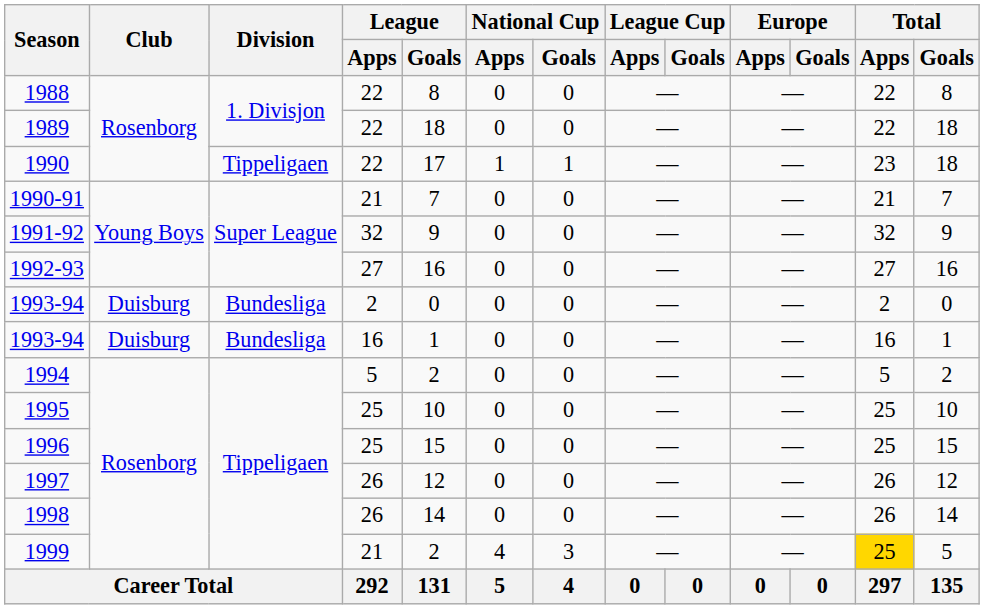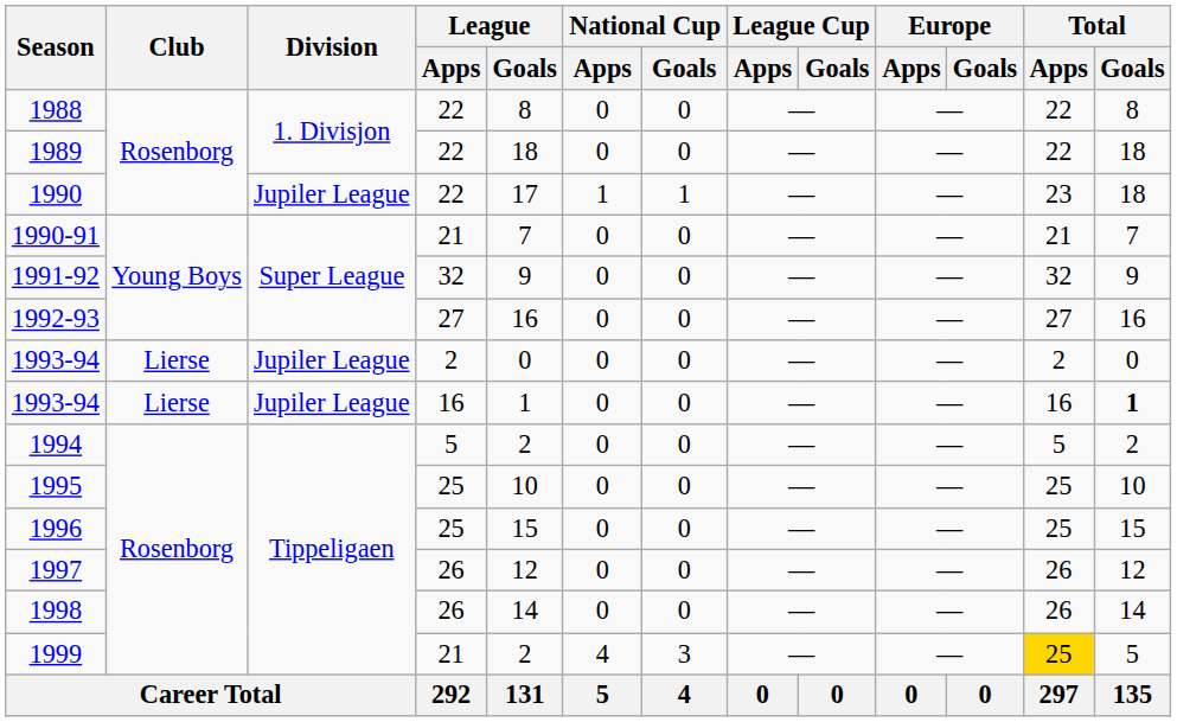 <table class="wikitable" style="text-align: center;">
 <tr>
 <th rowspan="2">Season</th>
 <th rowspan="2">Club</th>
 <th rowspan="2">Division</th>
 <th colspan="2">League</th>
 <th colspan="2">National Cup</th>
 <th colspan="2">League Cup</th>
 <th colspan="2">Europe</th>
 <th colspan="2">Total</th>
 </tr>
 <tr>
 <th>Apps</th>
 <th>Goals</th>
 <th>Apps</th>
 <th>Goals</th>
 <th>Apps</th>
 <th>Goals</th>
 <th>Apps</th>
 <th>Goals</th>
 <th>Apps</th>
 <th>Goals</th>
 </tr>
 <tr>
 <td><a href='#'>1988</a></td>
 <td rowspan="3" valign="center"><a href='#'>Rosenborg</a></td>
 <td rowspan="2" valign="center"><a href='#'>1. Divisjon</a></td>
 <td>22</td>
 <td>8</td>
 <td>0</td>
 <td>0</td>
 <td colspan="2">—</td>
 <td colspan="2">—</td>
 <td>22</td>
 <td>8</td>
 </tr>
 <tr>
 <td><a href='#'>1989</a></td>
 <td>22</td>
 <td>18</td>
 <td>0</td>
 <td>0</td>
 <td colspan="2">—</td>
 <td colspan="2">—</td>
 <td>22</td>
 <td>18</td>
 </tr>
 <tr>
 <td><a href='#'>1990</a></td>
-<td rowspan="1" valign="center"><a href='#'>Tippeligaen</a></td>
+<td rowspan="1" valign="center"><a href='#'>Jupiler League</a></td>
 <td>22</td>
 <td>17</td>
 <td>1</td>
 <td>1</td>
 <td colspan="2">—</td>
 <td colspan="2">—</td>
 <td>23</td>
 <td>18</td>
 </tr>
 <tr>
 <td><a href='#'>1990-91</a></td>
 <td rowspan="3" valign="center"><a href='#'>Young Boys</a></td>
 <td rowspan="3" valign="center"><a href='#'>Super League</a></td>
 <td>21</td>
 <td>7</td>
 <td>0</td>
 <td>0</td>
 <td colspan="2">—</td>
 <td colspan="2">—</td>
 <td>21</td>
 <td>7</td>
 </tr>
 <tr>
 <td><a href='#'>1991-92</a></td>
 <td>32</td>
 <td>9</td>
 <td>0</td>
 <td>0</td>
 <td colspan="2">—</td>
 <td colspan="2">—</td>
 <td>32</td>
 <td>9</td>
 </tr>
 <tr>
 <td><a href='#'>1992-93</a></td>
 <td>27</td>
 <td>16</td>
 <td>0</td>
 <td>0</td>
 <td colspan="2">—</td>
 <td colspan="2">—</td>
 <td>27</td>
 <td>16</td>
 </tr>
 <tr>
 <td><a href='#'>1993-94</a></td>
-<td rowspan="1" valign="center"><a href='#'>Duisburg</a></td>
-<td rowspan="1" valign="center"><a href='#'>Bundesliga</a></td>
+<td rowspan="1" valign="center"><a href='#'>Lierse</a></td>
+<td rowspan="1" valign="center"><a href='#'>Jupiler League</a></td>
 <td>2</td>
 <td>0</td>
 <td>0</td>
 <td>0</td>
 <td colspan="2">—</td>
 <td colspan="2">—</td>
 <td>2</td>
 <td>0</td>
 </tr>
 <tr>
 <td><a href='#'>1993-94</a></td>
-<td rowspan="1" valign="center"><a href='#'>Duisburg</a></td>
-<td rowspan="1" valign="center"><a href='#'>Bundesliga</a></td>
+<td rowspan="1" valign="center"><a href='#'>Lierse</a></td>
+<td rowspan="1" valign="center"><a href='#'>Jupiler League</a></td>
 <td>16</td>
 <td>1</td>
 <td>0</td>
 <td>0</td>
 <td colspan="2">—</td>
 <td colspan="2">—</td>
 <td>16</td>
-<td>1</td>
+<td><strong>1</strong></td>
 </tr>
 <tr>
 <td><a href='#'>1994</a></td>
 <td rowspan="6" valign="center"><a href='#'>Rosenborg</a></td>
 <td rowspan="6" valign="center"><a href='#'>Tippeligaen</a></td>
 <td>5</td>
 <td>2</td>
 <td>0</td>
 <td>0</td>
 <td colspan="2">—</td>
 <td colspan="2">—</td>
 <td>5</td>
 <td>2</td>
 </tr>
 <tr>
 <td><a href='#'>1995</a></td>
 <td>25</td>
 <td>10</td>
 <td>0</td>
 <td>0</td>
 <td colspan="2">—</td>
 <td colspan="2">—</td>
 <td>25</td>
 <td>10</td>
 </tr>
 <tr>
 <td><a href='#'>1996</a></td>
 <td>25</td>
 <td>15</td>
 <td>0</td>
 <td>0</td>
 <td colspan="2">—</td>
 <td colspan="2">—</td>
 <td>25</td>
 <td>15</td>
 </tr>
 <tr>
 <td><a href='#'>1997</a></td>
 <td>26</td>
 <td>12</td>
 <td>0</td>
 <td>0</td>
 <td colspan="2">—</td>
 <td colspan="2">—</td>
 <td>26</td>
 <td>12</td>
 </tr>
 <tr>
 <td><a href='#'>1998</a></td>
 <td>26</td>
 <td>14</td>
 <td>0</td>
 <td>0</td>
 <td colspan="2">—</td>
 <td colspan="2">—</td>
 <td>26</td>
 <td>14</td>
 </tr>
 <tr>
 <td><a href='#'>1999</a></td>
 <td>21</td>
 <td>2</td>
 <td>4</td>
 <td>3</td>
 <td colspan="2">—</td>
 <td colspan="2">—</td>
 <td style="background: gold;">25</td>
 <td>5</td>
 </tr>
 <tr>
 <th colspan="3">Career Total</th>
 <th>292</th>
 <th>131</th>
 <th>5</th>
 <th>4</th>
 <th>0</th>
 <th>0</th>
 <th>0</th>
 <th>0</th>
 <th>297</th>
 <th>135</th>
 </tr>
 </table>
